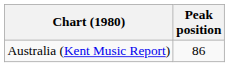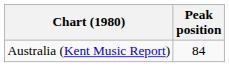 <table class="wikitable">
 <tr>
 <th>Chart (1980)</th>
 <th>Peak<br>position</th>
 </tr>
 <tr>
 <td>Australia (<a href='#'>Kent Music Report</a>)</td>
-<td style="text-align:center;">86</td>
+<td style="text-align:center;">84</td>
 </tr>
 </table>
